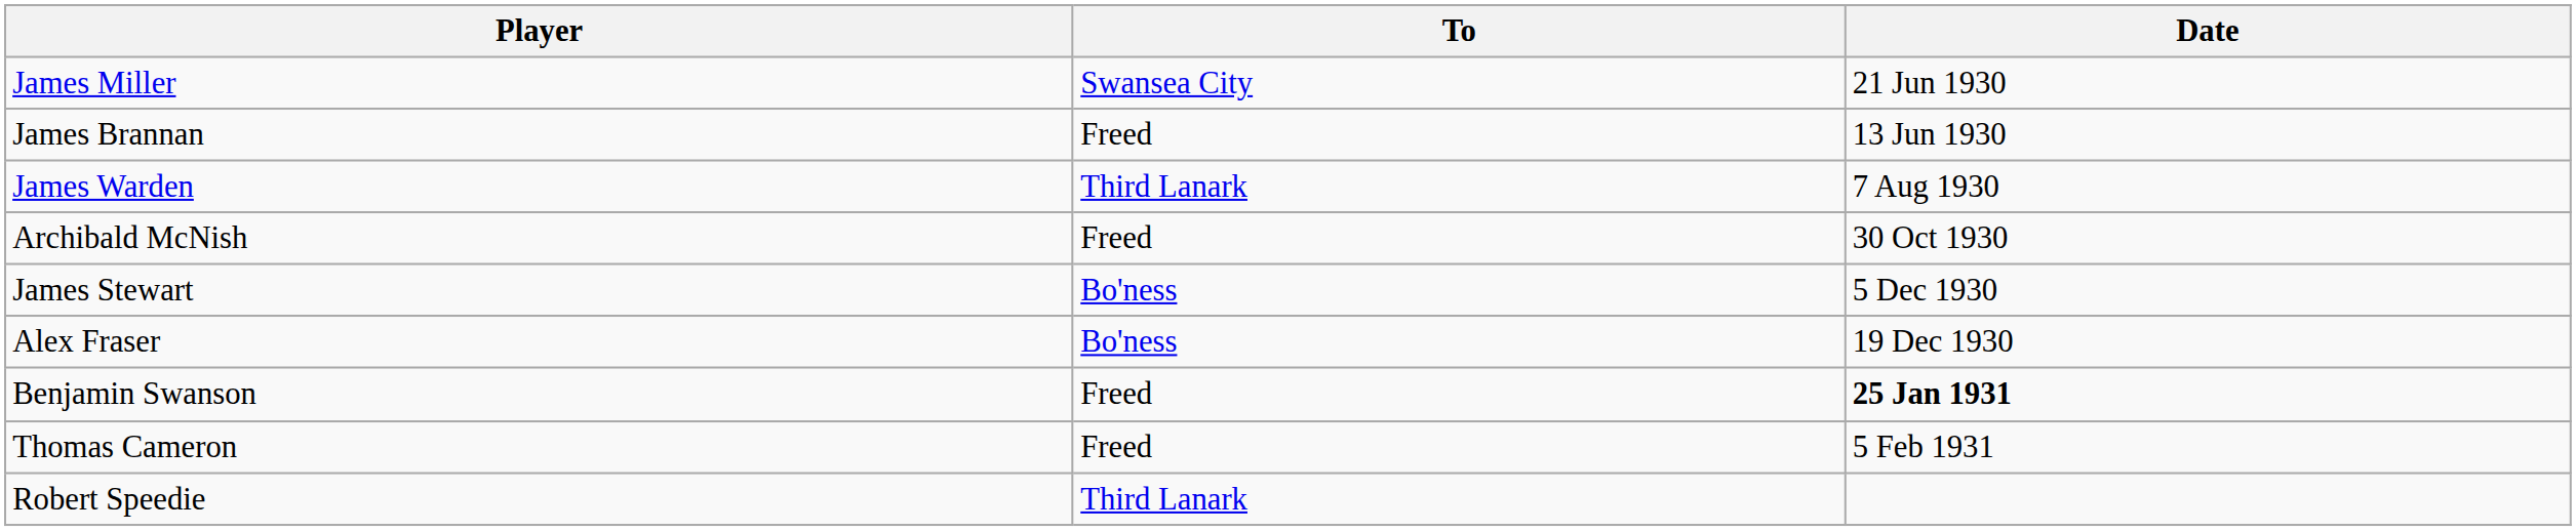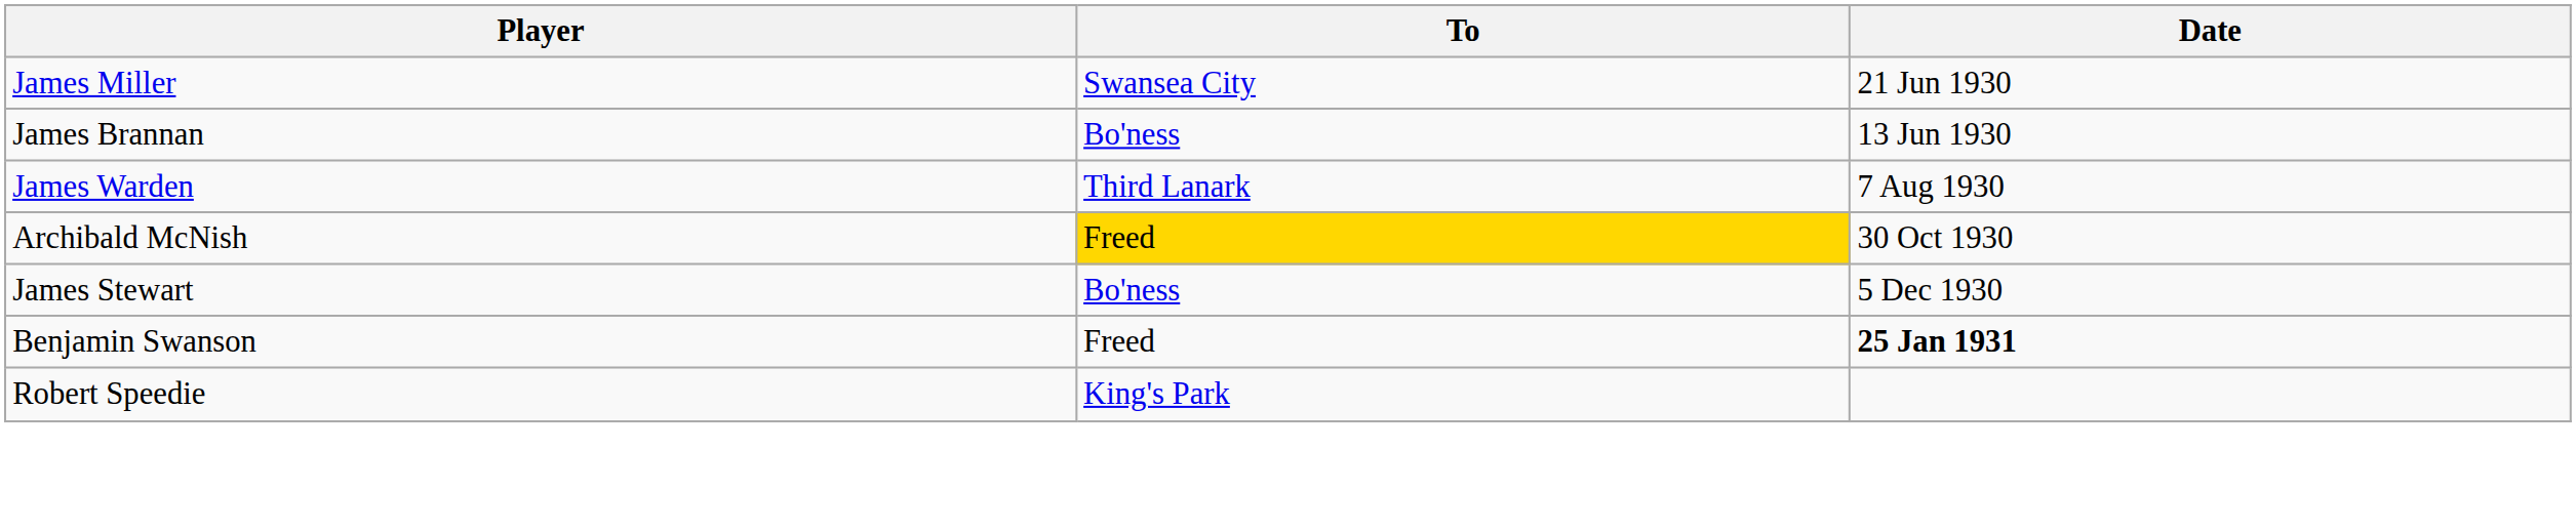 <table class="wikitable" style="text-align:center; font-size:95%;width:98%; text-align:left">
 <tr>
 <th>Player</th>
 <th>To</th>
 <th>Date</th>
 </tr>
 <tr>
 <td> <a href='#'>James Miller</a></td>
 <td> <a href='#'>Swansea City</a></td>
 <td>21 Jun 1930</td>
 </tr>
 <tr>
 <td> James Brannan</td>
-<td> Freed</td>
+<td> <a href='#'>Bo'ness</a></td>
 <td>13 Jun 1930</td>
 </tr>
 <tr>
 <td> <a href='#'>James Warden</a></td>
 <td> <a href='#'>Third Lanark</a></td>
 <td>7 Aug 1930</td>
 </tr>
 <tr>
 <td> Archibald McNish</td>
-<td> Freed</td>
+<td style="background: gold;"> Freed</td>
 <td>30 Oct 1930</td>
 </tr>
 <tr>
 <td> James Stewart</td>
 <td> <a href='#'>Bo'ness</a></td>
 <td>5 Dec 1930</td>
 </tr>
 <tr>
-<td> Alex Fraser</td>
-<td> <a href='#'>Bo'ness</a></td>
-<td>19 Dec 1930</td>
-</tr>
-<tr>
 <td> Benjamin Swanson</td>
 <td> Freed</td>
 <td><strong>25 Jan 1931</strong></td>
 </tr>
 <tr>
-<td> Thomas Cameron</td>
-<td> Freed</td>
-<td>5 Feb 1931</td>
-</tr>
-<tr>
 <td> Robert Speedie</td>
-<td> <a href='#'>Third Lanark</a></td>
+<td> <a href='#'>King's Park</a></td>
 <td></td>
 </tr>
 </table>
